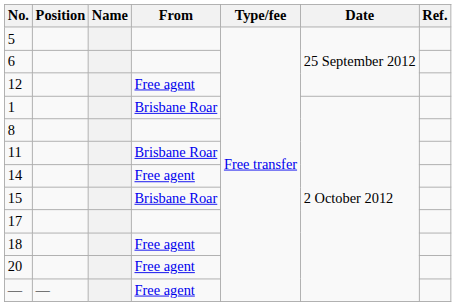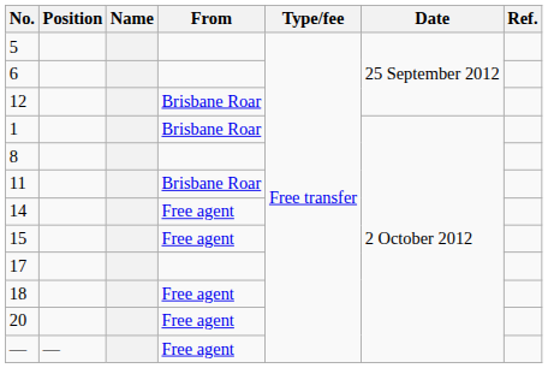 <table class="wikitable plainrowheaders sortable" style="text-align:center; text-align:left">
 <tr>
 <th>No.</th>
 <th>Position</th>
 <th>Name</th>
 <th>From</th>
 <th>Type/fee</th>
 <th>Date</th>
 <th>Ref.</th>
 </tr>
 <tr>
 <td>5</td>
 <td></td>
 <th scope="row"></th>
 <td></td>
 <td rowspan="12"><a href='#'>Free transfer</a></td>
 <td rowspan="3">25 September 2012</td>
 <td></td>
 </tr>
 <tr>
 <td>6</td>
 <td></td>
 <th scope="row"></th>
 <td></td>
 <td></td>
 </tr>
 <tr>
 <td>12</td>
 <td></td>
 <th scope="row"></th>
-<td><a href='#'>Free agent</a></td>
+<td><a href='#'>Brisbane Roar</a></td>
 <td></td>
 </tr>
 <tr>
 <td>1</td>
 <td></td>
 <th scope="row"></th>
 <td><a href='#'>Brisbane Roar</a></td>
 <td rowspan="9">2 October 2012</td>
 <td></td>
 </tr>
 <tr>
 <td>8</td>
 <td></td>
 <th scope="row"></th>
 <td></td>
 <td></td>
 </tr>
 <tr>
 <td>11</td>
 <td></td>
 <th scope="row"></th>
 <td><a href='#'>Brisbane Roar</a></td>
 <td></td>
 </tr>
 <tr>
 <td>14</td>
 <td></td>
 <th scope="row"></th>
 <td><a href='#'>Free agent</a></td>
 <td></td>
 </tr>
 <tr>
 <td>15</td>
 <td></td>
 <th scope="row"></th>
-<td><a href='#'>Brisbane Roar</a></td>
+<td><a href='#'>Free agent</a></td>
 <td></td>
 </tr>
 <tr>
 <td>17</td>
 <td></td>
 <th scope="row"></th>
 <td></td>
 <td></td>
 </tr>
 <tr>
 <td>18</td>
 <td></td>
 <th scope="row"></th>
 <td><a href='#'>Free agent</a></td>
 <td></td>
 </tr>
 <tr>
 <td>20</td>
 <td></td>
 <th scope="row"></th>
 <td><a href='#'>Free agent</a></td>
 <td></td>
 </tr>
 <tr>
 <td>—</td>
 <td>—</td>
 <th scope="row"></th>
 <td><a href='#'>Free agent</a></td>
 <td></td>
 </tr>
 </table>
